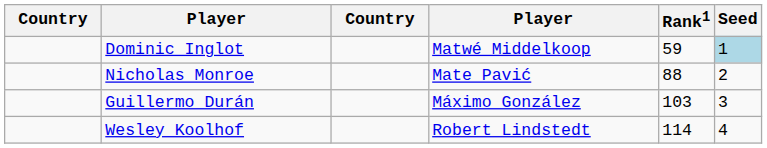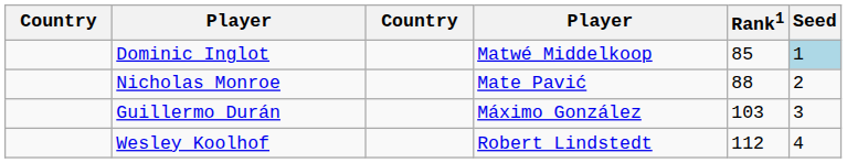 <table class="sortable wikitable">
 <tr>
 <th width="70">Country</th>
 <th width="175">Player</th>
 <th width="70">Country</th>
 <th width="175">Player</th>
 <th>Rank<sup>1</sup></th>
 <th>Seed</th>
 </tr>
 <tr>
 <td></td>
 <td><a href='#'>Dominic Inglot</a></td>
 <td></td>
 <td><a href='#'>Matwé Middelkoop</a></td>
-<td>59</td>
+<td>85</td>
 <td style="background: lightblue;">1</td>
 </tr>
 <tr>
 <td></td>
 <td><a href='#'>Nicholas Monroe</a></td>
 <td></td>
 <td><a href='#'>Mate Pavić</a></td>
 <td>88</td>
 <td>2</td>
 </tr>
 <tr>
 <td></td>
 <td><a href='#'>Guillermo Durán</a></td>
 <td></td>
 <td><a href='#'>Máximo González</a></td>
 <td>103</td>
 <td>3</td>
 </tr>
 <tr>
 <td></td>
 <td><a href='#'>Wesley Koolhof</a></td>
 <td></td>
 <td><a href='#'>Robert Lindstedt</a></td>
-<td>114</td>
+<td>112</td>
 <td>4</td>
 </tr>
 </table>
